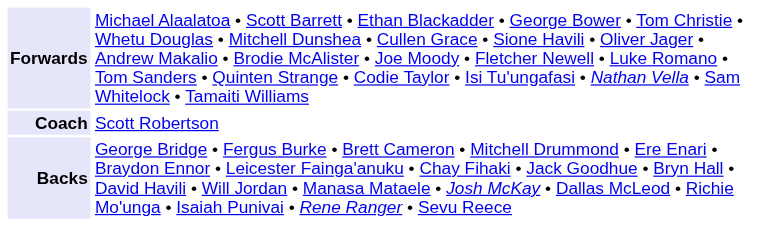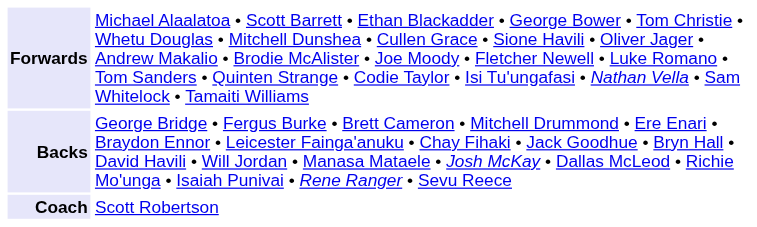 <table cellpadding="2" style="border: 1px solid white; font-size:90%;">
 <tr>
 <td style="text-align:right;" bgcolor="lavender"><strong>Forwards</strong></td>
 <td style="text-align:left;"><a href='#'>Michael Alaalatoa</a> • <a href='#'>Scott Barrett</a> • <a href='#'>Ethan Blackadder</a> • <a href='#'>George Bower</a> • <a href='#'>Tom Christie</a> • <a href='#'>Whetu Douglas</a> • <a href='#'>Mitchell Dunshea</a> • <a href='#'>Cullen Grace</a> • <a href='#'>Sione Havili</a> • <a href='#'>Oliver Jager</a> • <a href='#'>Andrew Makalio</a> • <a href='#'>Brodie McAlister</a> • <a href='#'>Joe Moody</a> • <a href='#'>Fletcher Newell</a> • <a href='#'>Luke Romano</a> • <a href='#'>Tom Sanders</a> • <a href='#'>Quinten Strange</a> • <a href='#'>Codie Taylor</a> • <a href='#'>Isi Tu'ungafasi</a> • <em><a href='#'>Nathan Vella</a></em> • <a href='#'>Sam Whitelock</a> • <a href='#'>Tamaiti Williams</a></td>
 </tr>
 <tr>
+<td style="text-align:right;" bgcolor="lavender"><strong>Backs</strong></td>
+<td style="text-align:left;"><a href='#'>George Bridge</a> • <a href='#'>Fergus Burke</a> • <a href='#'>Brett Cameron</a> • <a href='#'>Mitchell Drummond</a> • <a href='#'>Ere Enari</a> • <a href='#'>Braydon Ennor</a> • <a href='#'>Leicester Fainga'anuku</a> • <a href='#'>Chay Fihaki</a> • <a href='#'>Jack Goodhue</a> • <a href='#'>Bryn Hall</a> • <a href='#'>David Havili</a> • <a href='#'>Will Jordan</a> • <a href='#'>Manasa Mataele</a> • <em><a href='#'>Josh McKay</a></em> • <a href='#'>Dallas McLeod</a> • <a href='#'>Richie Mo'unga</a> • <a href='#'>Isaiah Punivai</a> • <em><a href='#'>Rene Ranger</a></em> • <a href='#'>Sevu Reece</a></td>
+</tr>
+<tr>
 <td style="text-align:right;" bgcolor="lavender"><strong>Coach</strong></td>
 <td style="text-align:left;"><a href='#'>Scott Robertson</a></td>
 </tr>
-<tr>
-<td style="text-align:right;" bgcolor="lavender"><strong>Backs</strong></td>
-<td style="text-align:left;"><a href='#'>George Bridge</a> • <a href='#'>Fergus Burke</a> • <a href='#'>Brett Cameron</a> • <a href='#'>Mitchell Drummond</a> • <a href='#'>Ere Enari</a> • <a href='#'>Braydon Ennor</a> • <a href='#'>Leicester Fainga'anuku</a> • <a href='#'>Chay Fihaki</a> • <a href='#'>Jack Goodhue</a> • <a href='#'>Bryn Hall</a> • <a href='#'>David Havili</a> • <a href='#'>Will Jordan</a> • <a href='#'>Manasa Mataele</a> • <em><a href='#'>Josh McKay</a></em> • <a href='#'>Dallas McLeod</a> • <a href='#'>Richie Mo'unga</a> • <a href='#'>Isaiah Punivai</a> • <em><a href='#'>Rene Ranger</a></em> • <a href='#'>Sevu Reece</a></td>
-</tr>
 </table>
